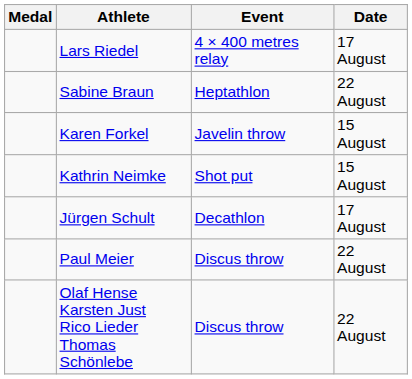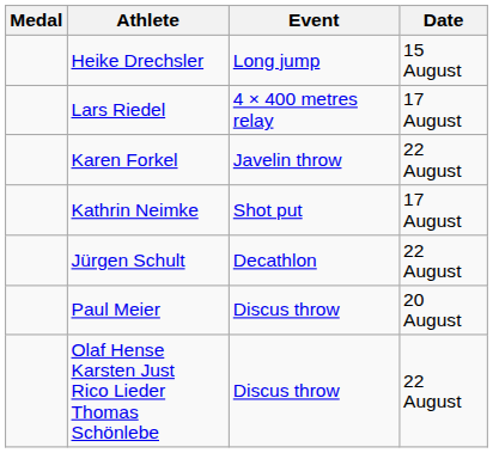 <table class=wikitable style=font-size:90% width=60%>
 <tr>
 <th>Medal</th>
 <th>Athlete</th>
 <th>Event</th>
 <th>Date</th>
 </tr>
 <tr>
 <td></td>
+<td><a href='#'>Heike Drechsler</a></td>
+<td><a href='#'>Long jump</a></td>
+<td>15 August</td>
+</tr>
+<tr>
+<td></td>
 <td><a href='#'>Lars Riedel</a></td>
 <td><a href='#'>4 × 400 metres relay</a></td>
 <td>17 August</td>
 </tr>
 <tr>
 <td></td>
-<td><a href='#'>Sabine Braun</a></td>
-<td><a href='#'>Heptathlon</a></td>
-<td>22 August</td>
-</tr>
-<tr>
-<td></td>
 <td><a href='#'>Karen Forkel</a></td>
 <td><a href='#'>Javelin throw</a></td>
-<td>15 August</td>
+<td>22 August</td>
 </tr>
 <tr>
 <td></td>
 <td><a href='#'>Kathrin Neimke</a></td>
 <td><a href='#'>Shot put</a></td>
-<td>15 August</td>
+<td>17 August</td>
 </tr>
 <tr>
 <td></td>
 <td><a href='#'>Jürgen Schult</a></td>
 <td><a href='#'>Decathlon</a></td>
-<td>17 August</td>
+<td>22 August</td>
 </tr>
 <tr>
 <td></td>
 <td><a href='#'>Paul Meier</a></td>
 <td><a href='#'>Discus throw</a></td>
-<td>22 August</td>
+<td>20 August</td>
 </tr>
 <tr>
 <td></td>
 <td><a href='#'>Olaf Hense</a><br><a href='#'>Karsten Just</a><br><a href='#'>Rico Lieder</a><br><a href='#'>Thomas Schönlebe</a></td>
 <td><a href='#'>Discus throw</a></td>
 <td>22 August</td>
 </tr>
 </table>
